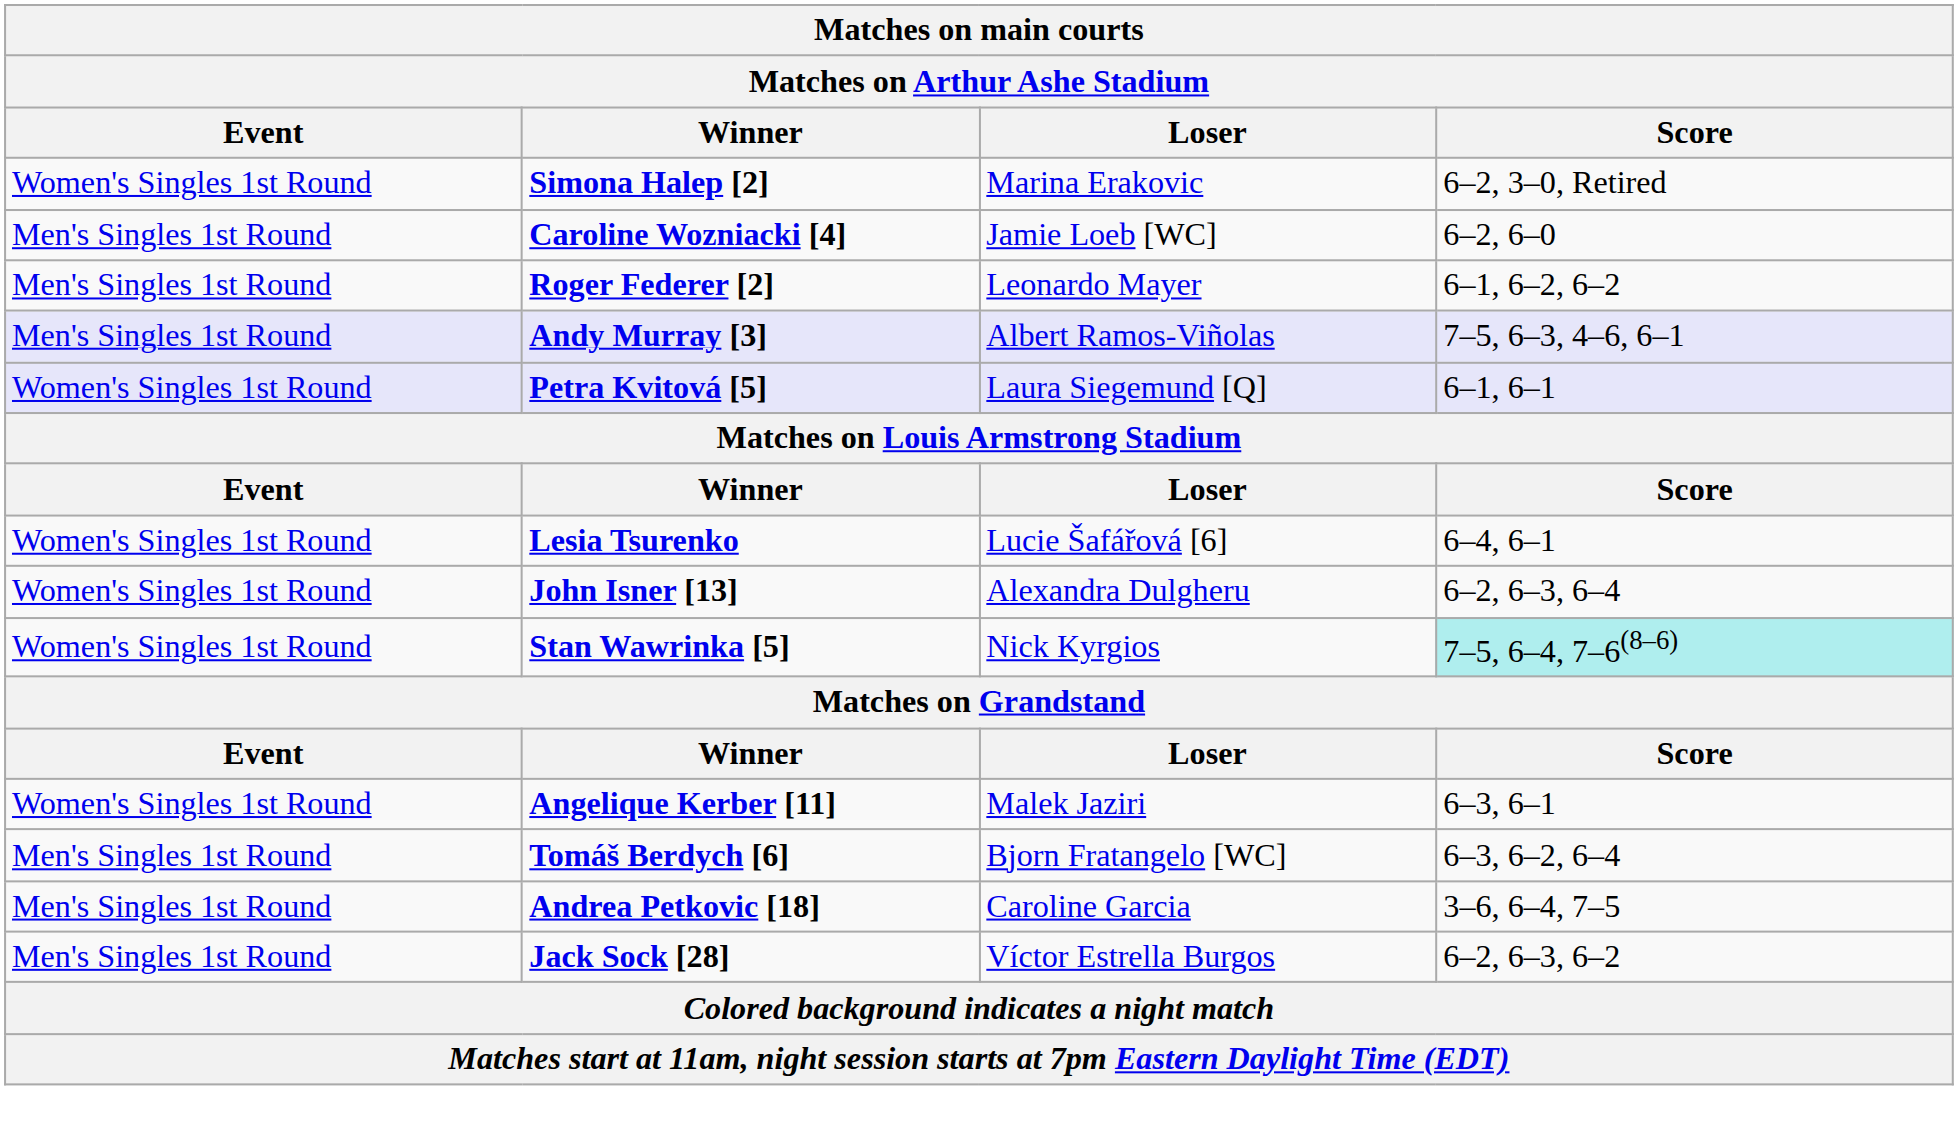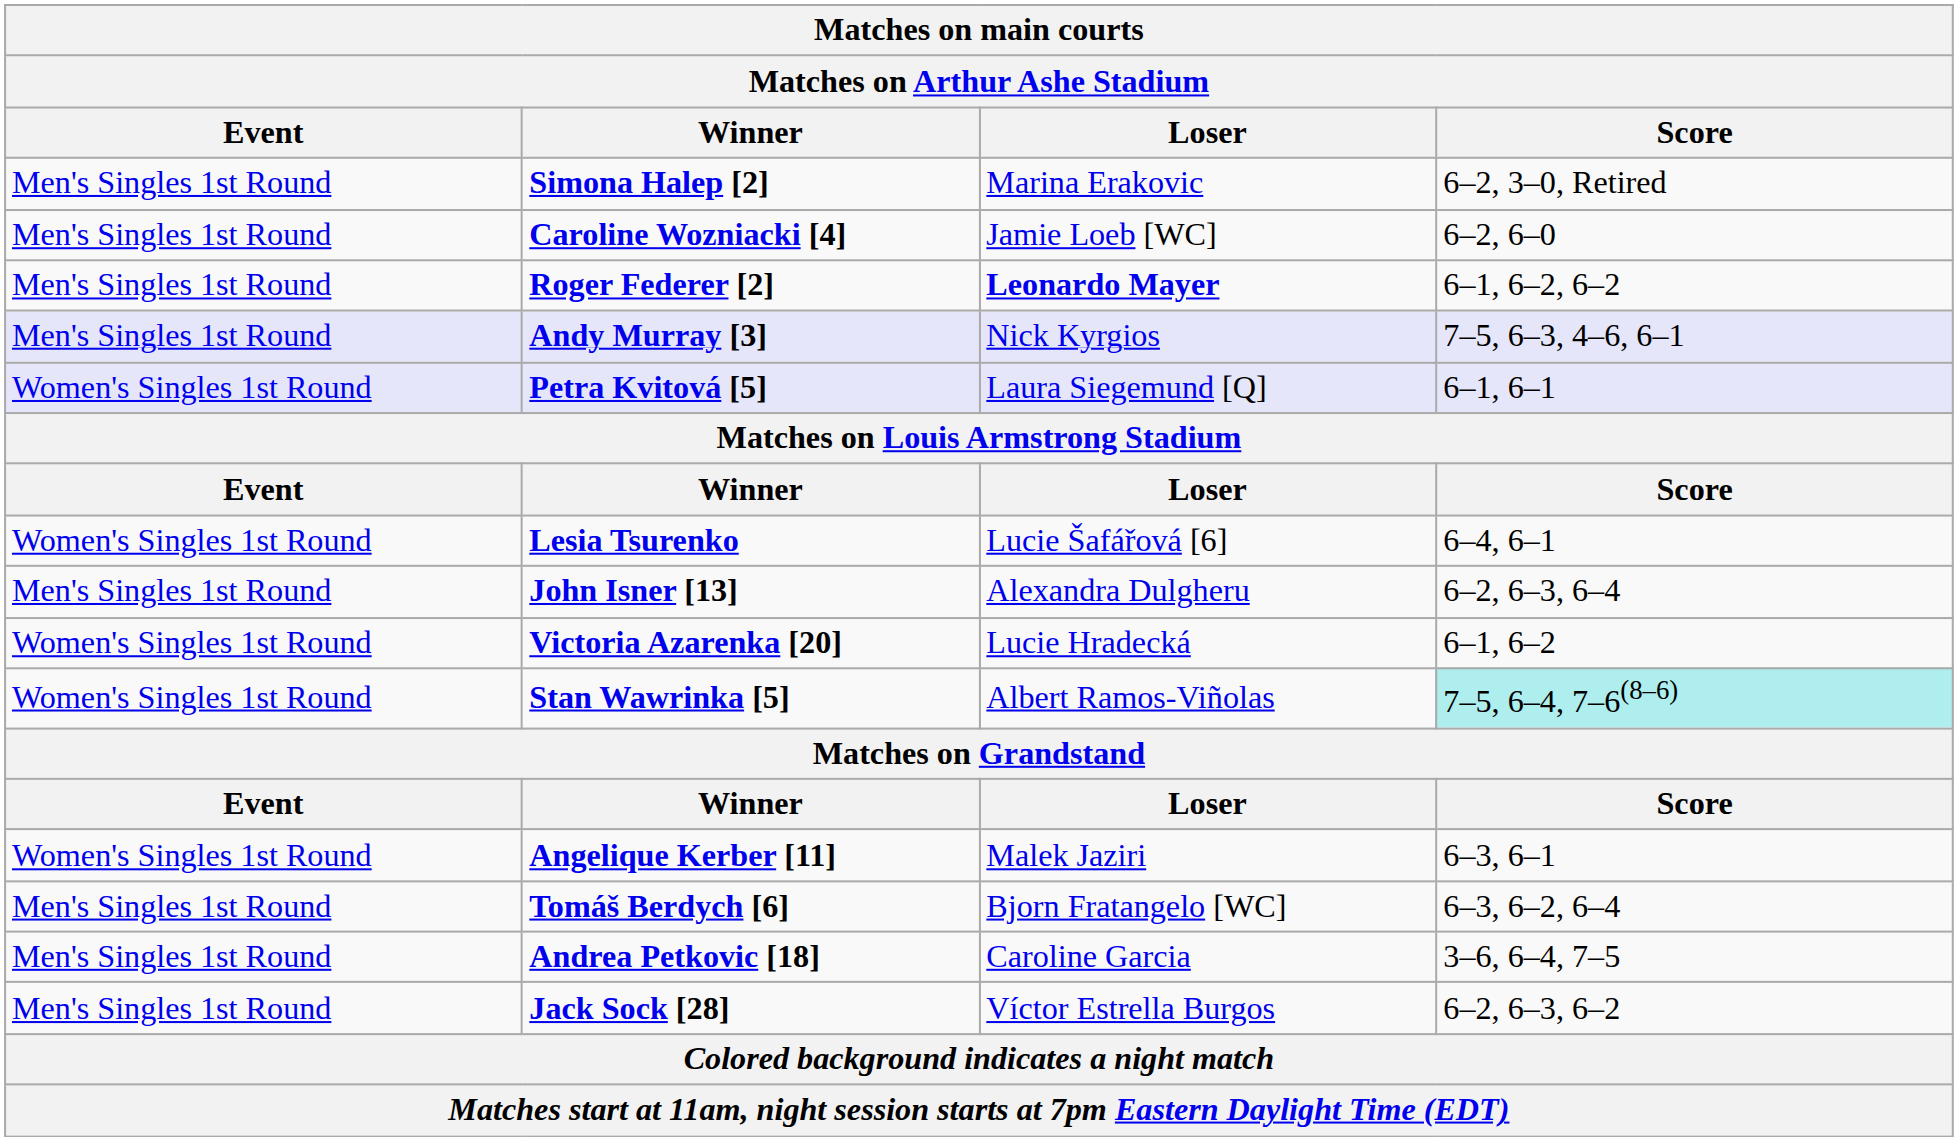 <table class="wikitable" style="margin:auto;">
 <tr>
 <th colspan="4" style="white-space:nowrap;">Matches on main courts</th>
 </tr>
 <tr>
 <th colspan="4"><strong>Matches on <a href='#'>Arthur Ashe Stadium</a></strong></th>
 </tr>
 <tr>
 <th width=250>Event</th>
 <th width=220>Winner</th>
 <th width=220>Loser</th>
 <th width=250>Score</th>
 </tr>
 <tr>
-<td><a href='#'>Women's Singles 1st Round</a></td>
+<td><a href='#'>Men's Singles 1st Round</a></td>
 <td><strong> <a href='#'>Simona Halep</a> [2]</strong></td>
 <td> <a href='#'>Marina Erakovic</a></td>
 <td>6–2, 3–0, Retired</td>
 </tr>
 <tr>
 <td><a href='#'>Men's Singles 1st Round</a></td>
 <td><strong> <a href='#'>Caroline Wozniacki</a> [4]</strong></td>
 <td> <a href='#'>Jamie Loeb</a> [WC]</td>
 <td>6–2, 6–0</td>
 </tr>
 <tr>
 <td><a href='#'>Men's Singles 1st Round</a></td>
 <td><strong> <a href='#'>Roger Federer</a> [2]</strong></td>
-<td> <a href='#'>Leonardo Mayer</a></td>
+<td><strong> <a href='#'>Leonardo Mayer</a></strong></td>
 <td>6–1, 6–2, 6–2</td>
 </tr>
 <tr bgcolor=lavender>
 <td><a href='#'>Men's Singles 1st Round</a></td>
 <td><strong> <a href='#'>Andy Murray</a> [3]</strong></td>
-<td> <a href='#'>Albert Ramos-Viñolas</a></td>
+<td> <a href='#'>Nick Kyrgios</a></td>
 <td>7–5, 6–3, 4–6, 6–1</td>
 </tr>
 <tr bgcolor=lavender>
 <td><a href='#'>Women's Singles 1st Round</a></td>
 <td><strong> <a href='#'>Petra Kvitová</a> [5]</strong></td>
 <td> <a href='#'>Laura Siegemund</a> [Q]</td>
 <td>6–1, 6–1</td>
 </tr>
 <tr>
 <th colspan="4"><strong>Matches on <a href='#'>Louis Armstrong Stadium</a></strong></th>
 </tr>
 <tr>
 <th width=250>Event</th>
 <th width=220>Winner</th>
 <th width=220>Loser</th>
 <th width=250>Score</th>
 </tr>
 <tr>
 <td><a href='#'>Women's Singles 1st Round</a></td>
 <td><strong> <a href='#'>Lesia Tsurenko</a></strong></td>
 <td> <a href='#'>Lucie Šafářová</a> [6]</td>
 <td>6–4, 6–1</td>
 </tr>
 <tr>
-<td><a href='#'>Women's Singles 1st Round</a></td>
+<td><a href='#'>Men's Singles 1st Round</a></td>
 <td><strong> <a href='#'>John Isner</a> [13]</strong></td>
 <td> <a href='#'>Alexandra Dulgheru</a></td>
 <td>6–2, 6–3, 6–4</td>
 </tr>
 <tr>
 <td><a href='#'>Women's Singles 1st Round</a></td>
+<td><strong> <a href='#'>Victoria Azarenka</a> [20]</strong></td>
+<td> <a href='#'>Lucie Hradecká</a></td>
+<td>6–1, 6–2</td>
+</tr>
+<tr>
+<td><a href='#'>Women's Singles 1st Round</a></td>
 <td><strong> <a href='#'>Stan Wawrinka</a> [5]</strong></td>
-<td> <a href='#'>Nick Kyrgios</a></td>
+<td> <a href='#'>Albert Ramos-Viñolas</a></td>
 <td style="background: paleturquoise;">7–5, 6–4, 7–6<sup>(8–6)</sup></td>
 </tr>
 <tr>
 <th colspan="4"><strong>Matches on <a href='#'>Grandstand</a></strong></th>
 </tr>
 <tr>
 <th width=250>Event</th>
 <th width=220>Winner</th>
 <th width=220>Loser</th>
 <th width=250>Score</th>
 </tr>
 <tr>
 <td><a href='#'>Women's Singles 1st Round</a></td>
 <td><strong> <a href='#'>Angelique Kerber</a> [11]</strong></td>
 <td> <a href='#'>Malek Jaziri</a></td>
 <td>6–3, 6–1</td>
 </tr>
 <tr>
 <td><a href='#'>Men's Singles 1st Round</a></td>
 <td><strong> <a href='#'>Tomáš Berdych</a> [6]</strong></td>
 <td> <a href='#'>Bjorn Fratangelo</a> [WC]</td>
 <td>6–3, 6–2, 6–4</td>
 </tr>
 <tr>
 <td><a href='#'>Men's Singles 1st Round</a></td>
 <td><strong> <a href='#'>Andrea Petkovic</a> [18]</strong></td>
 <td> <a href='#'>Caroline Garcia</a></td>
 <td>3–6, 6–4, 7–5</td>
 </tr>
 <tr>
 <td><a href='#'>Men's Singles 1st Round</a></td>
 <td><strong> <a href='#'>Jack Sock</a> [28]</strong></td>
 <td> <a href='#'>Víctor Estrella Burgos</a></td>
 <td>6–2, 6–3, 6–2</td>
 </tr>
 <tr>
 <th colspan=4><em>Colored background indicates a night match</em></th>
 </tr>
 <tr>
 <th colspan=4><em>Matches start at 11am, night session starts at 7pm <a href='#'>Eastern Daylight Time (EDT)</a></em></th>
 </tr>
 </table>
